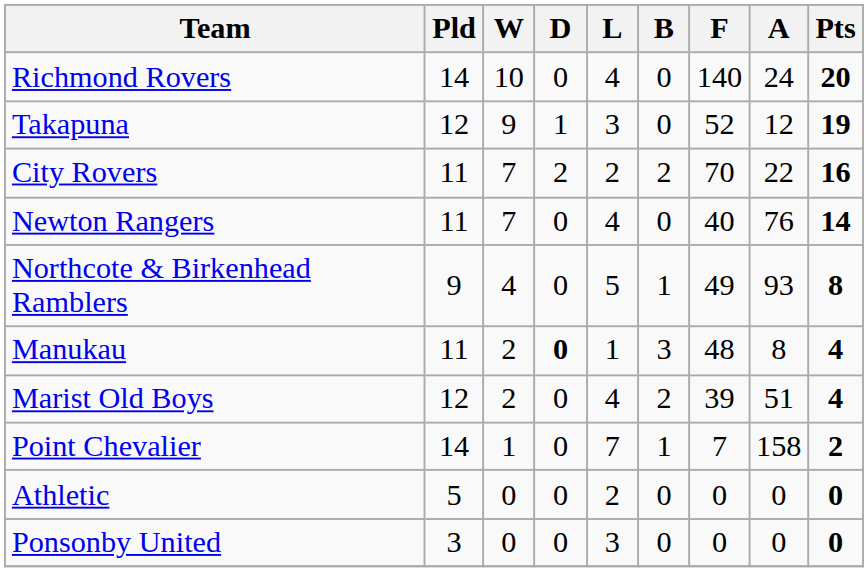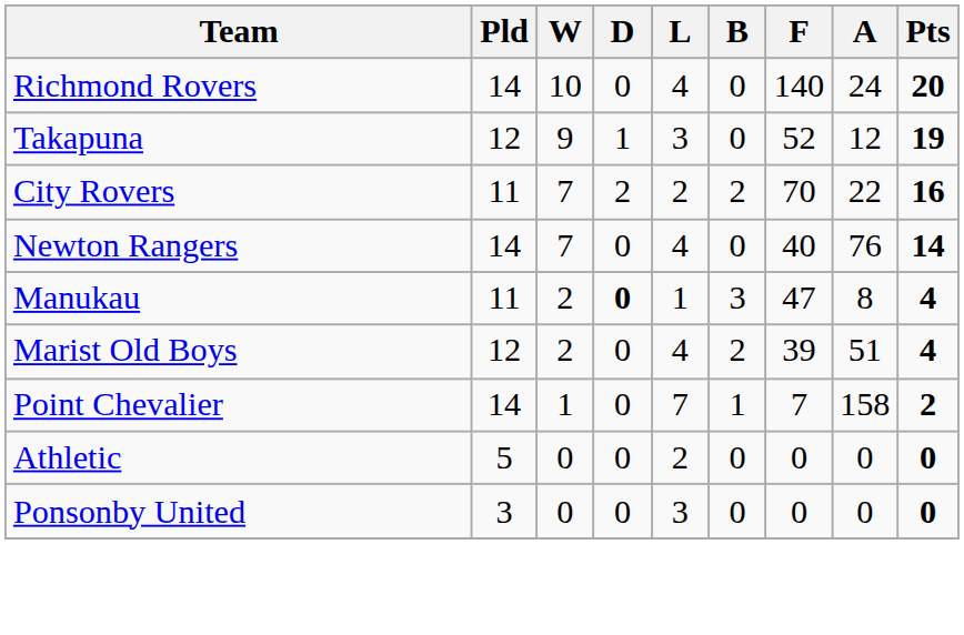 <table class="wikitable" style="text-align:center;">
 <tr>
 <th width=215>Team</th>
 <th width=20 abbr="Played">Pld</th>
 <th width=20 abbr="Won">W</th>
 <th width=20 abbr="Drawn">D</th>
 <th width=20 abbr="Lost">L</th>
 <th width=20 abbr="Bye">B</th>
 <th width=20 abbr="For">F</th>
 <th width=20 abbr="Against">A</th>
 <th width=20 abbr="Points">Pts</th>
 </tr>
 <tr>
 <td style="text-align:left;"><a href='#'>Richmond Rovers</a></td>
 <td>14</td>
 <td>10</td>
 <td>0</td>
 <td>4</td>
 <td>0</td>
 <td>140</td>
 <td>24</td>
 <td><strong>20</strong></td>
 </tr>
 <tr>
 <td style="text-align:left;"><a href='#'>Takapuna</a></td>
 <td>12</td>
 <td>9</td>
 <td>1</td>
 <td>3</td>
 <td>0</td>
 <td>52</td>
 <td>12</td>
 <td><strong>19</strong></td>
 </tr>
 <tr>
 <td style="text-align:left;"><a href='#'>City Rovers</a></td>
 <td>11</td>
 <td>7</td>
 <td>2</td>
 <td>2</td>
 <td>2</td>
 <td>70</td>
 <td>22</td>
 <td><strong>16</strong></td>
 </tr>
 <tr>
 <td style="text-align:left;"><a href='#'>Newton Rangers</a></td>
-<td>11</td>
+<td>14</td>
 <td>7</td>
 <td>0</td>
 <td>4</td>
 <td>0</td>
 <td>40</td>
 <td>76</td>
 <td><strong>14</strong></td>
 </tr>
 <tr>
-<td style="text-align:left;"><a href='#'>Northcote & Birkenhead Ramblers</a></td>
-<td>9</td>
-<td>4</td>
-<td>0</td>
-<td>5</td>
-<td>1</td>
-<td>49</td>
-<td>93</td>
-<td><strong>8</strong></td>
-</tr>
-<tr>
 <td style="text-align:left;"><a href='#'>Manukau</a></td>
 <td>11</td>
 <td>2</td>
 <td><strong>0</strong></td>
 <td>1</td>
 <td>3</td>
-<td>48</td>
+<td>47</td>
 <td>8</td>
 <td><strong>4</strong></td>
 </tr>
 <tr>
 <td style="text-align:left;"><a href='#'>Marist Old Boys</a></td>
 <td>12</td>
 <td>2</td>
 <td>0</td>
 <td>4</td>
 <td>2</td>
 <td>39</td>
 <td>51</td>
 <td><strong>4</strong></td>
 </tr>
 <tr>
 <td style="text-align:left;"><a href='#'>Point Chevalier</a></td>
 <td>14</td>
 <td>1</td>
 <td>0</td>
 <td>7</td>
 <td>1</td>
 <td>7</td>
 <td>158</td>
 <td><strong>2</strong></td>
 </tr>
 <tr>
 <td style="text-align:left;"><a href='#'>Athletic</a></td>
 <td>5</td>
 <td>0</td>
 <td>0</td>
 <td>2</td>
 <td>0</td>
 <td>0</td>
 <td>0</td>
 <td><strong>0</strong></td>
 </tr>
 <tr>
 <td style="text-align:left;"><a href='#'>Ponsonby United</a></td>
 <td>3</td>
 <td>0</td>
 <td>0</td>
 <td>3</td>
 <td>0</td>
 <td>0</td>
 <td>0</td>
 <td><strong>0</strong></td>
 </tr>
 <tr>
 </tr>
 </table>
